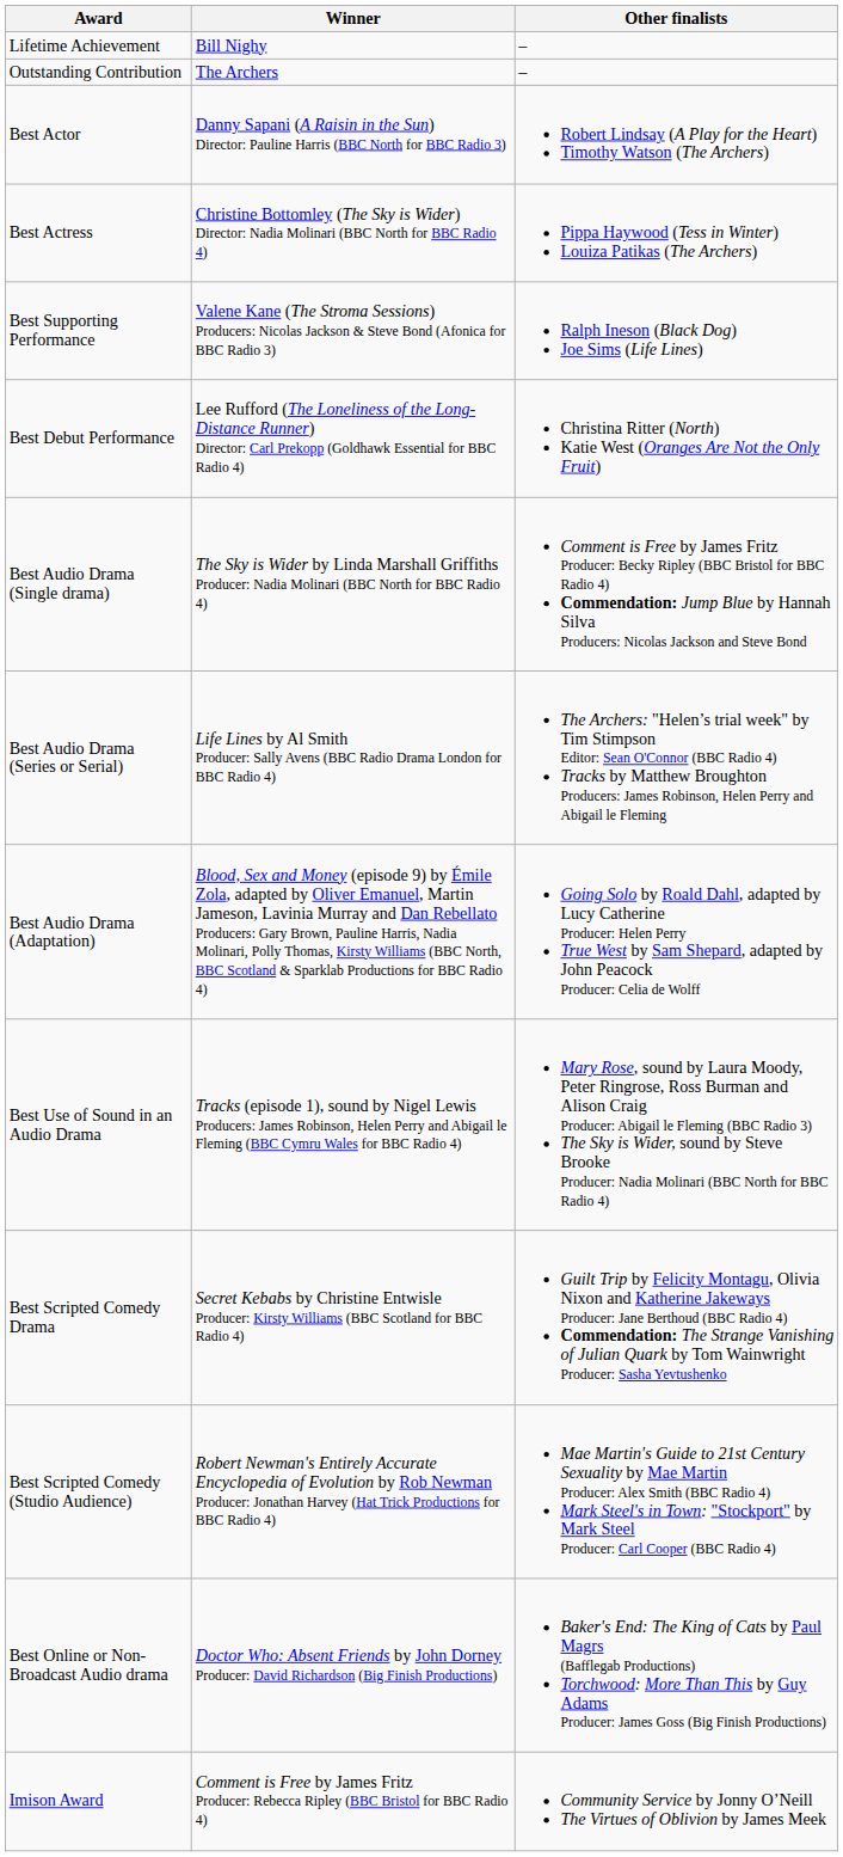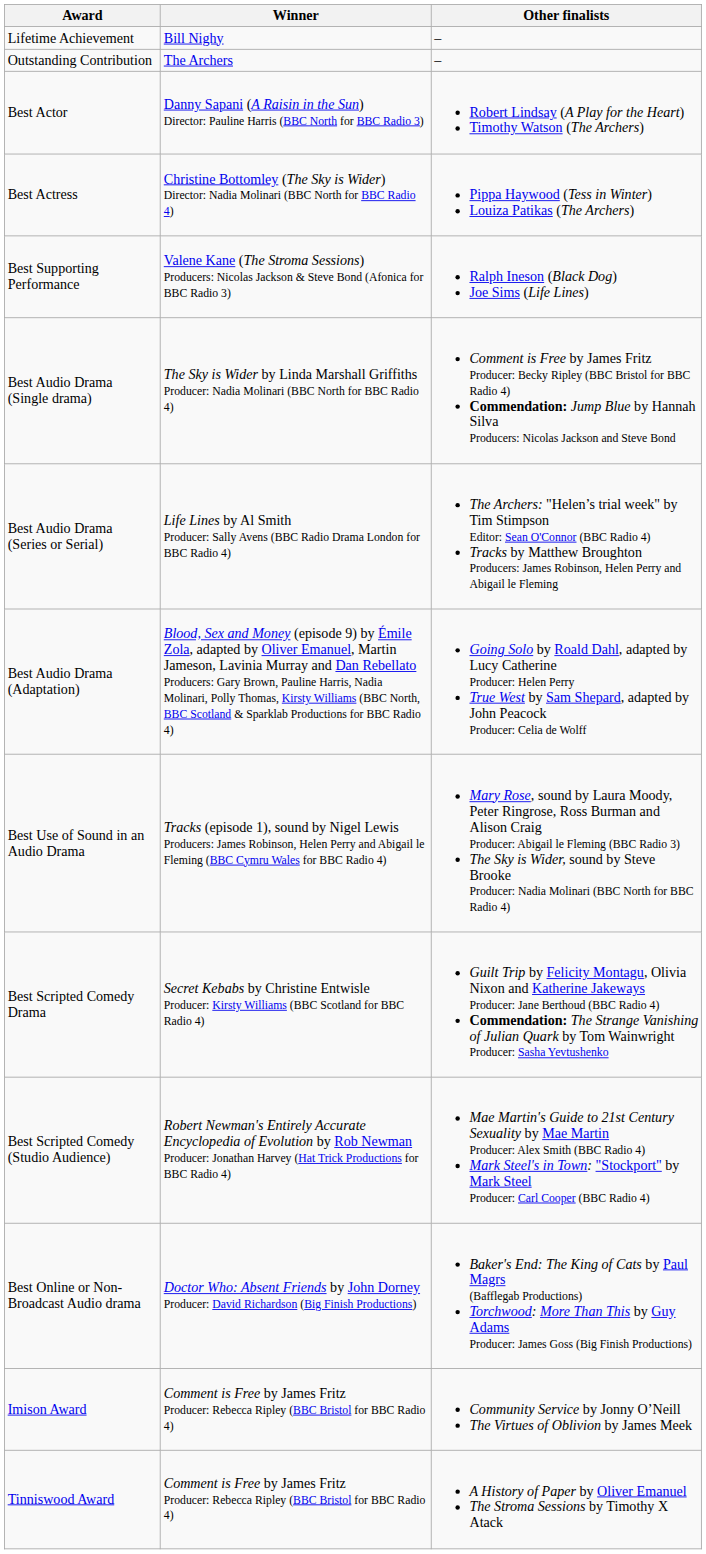 <table class="wikitable">
 <tr>
 <th style="width:170px">Award</th>
 <th style="width:300px">Winner</th>
 <th style="width:300px">Other finalists</th>
 </tr>
 <tr>
 <td>Lifetime Achievement</td>
 <td><a href='#'>Bill Nighy</a></td>
 <td>–</td>
 </tr>
 <tr>
 <td>Outstanding Contribution</td>
 <td><a href='#'>The Archers</a></td>
 <td>–</td>
 </tr>
 <tr>
 <td>Best Actor</td>
 <td><a href='#'>Danny Sapani</a> (<em><a href='#'>A Raisin in the Sun</a></em>)<br><small>Director: Pauline Harris (<a href='#'>BBC North</a> for <a href='#'>BBC Radio 3</a>)</small></td>
 <td><br><ul><li><a href='#'>Robert Lindsay</a> (<em>A Play for the Heart</em>)</li><li><a href='#'>Timothy Watson</a> (<em>The Archers</em>)</li></ul></td>
 </tr>
 <tr>
 <td>Best Actress</td>
 <td><a href='#'>Christine Bottomley</a> (<em>The Sky is Wider</em>)<br><small>Director: Nadia Molinari (BBC North for <a href='#'>BBC Radio 4</a>)</small></td>
 <td><br><ul><li><a href='#'>Pippa Haywood</a> (<em>Tess in Winter</em>)</li><li><a href='#'>Louiza Patikas</a> (<em>The Archers</em>)</li></ul></td>
 </tr>
 <tr>
 <td>Best Supporting Performance</td>
 <td><a href='#'>Valene Kane</a> (<em>The Stroma Sessions</em>)<br><small>Producers: Nicolas Jackson & Steve Bond (Afonica for BBC Radio 3)</small></td>
 <td><br><ul><li><a href='#'>Ralph Ineson</a> (<em>Black Dog</em>)</li><li><a href='#'>Joe Sims</a> (<em>Life Lines</em>)</li></ul></td>
-</tr>
-<tr>
-<td>Best Debut Performance</td>
-<td>Lee Rufford (<em><a href='#'>The Loneliness of the Long-Distance Runner</a></em>)<br><small>Director: <a href='#'>Carl Prekopp</a> (Goldhawk Essential for BBC Radio 4)</small></td>
-<td><br><ul><li>Christina Ritter (<em>North</em>)</li><li>Katie West (<em><a href='#'>Oranges Are Not the Only Fruit</a></em>)</li></ul></td>
 </tr>
 <tr>
 <td>Best Audio Drama<br>(Single drama)</td>
 <td><em>The Sky is Wider</em> by Linda Marshall Griffiths<br><small>Producer: Nadia Molinari (BBC North for BBC Radio 4)</small></td>
 <td><br><ul><li><em>Comment is Free</em> by James Fritz<br><small>Producer: Becky Ripley (BBC Bristol for BBC Radio 4)</small></li><li><strong>Commendation:</strong> <em>Jump Blue</em> by Hannah Silva<br><small>Producers: Nicolas Jackson and Steve Bond</small></li></ul></td>
 </tr>
 <tr>
 <td>Best Audio Drama<br>(Series or Serial)</td>
 <td><em>Life Lines</em> by Al Smith<br><small>Producer: Sally Avens (BBC Radio Drama London for BBC Radio 4)</small></td>
 <td><br><ul><li><em>The Archers:</em> "Helen’s trial week" by Tim Stimpson<br><small>Editor: <a href='#'>Sean O'Connor</a> (BBC Radio 4)</small></li><li><em>Tracks</em> by Matthew Broughton<br><small>Producers: James Robinson, Helen Perry and Abigail le Fleming</small></li></ul></td>
 </tr>
 <tr>
 <td>Best Audio Drama<br>(Adaptation)</td>
 <td><em><a href='#'>Blood, Sex and Money</a></em> (episode 9) by <a href='#'>Émile Zola</a>, adapted by <a href='#'>Oliver Emanuel</a>, Martin Jameson, Lavinia Murray and <a href='#'>Dan Rebellato</a><br><small>Producers: Gary Brown, Pauline Harris, Nadia Molinari, Polly Thomas, <a href='#'>Kirsty Williams</a> (BBC North, <a href='#'>BBC Scotland</a> & Sparklab Productions for BBC Radio 4)</small></td>
 <td><br><ul><li><em><a href='#'>Going Solo</a></em> by <a href='#'>Roald Dahl</a>, adapted by Lucy Catherine<br><small>Producer: Helen Perry</small></li><li><em><a href='#'>True West</a></em> by <a href='#'>Sam Shepard</a>, adapted by John Peacock<br><small>Producer: Celia de Wolff</small></li></ul></td>
 </tr>
 <tr>
 <td>Best Use of Sound in an Audio Drama</td>
 <td><em>Tracks</em> (episode 1), sound by Nigel Lewis<br><small>Producers: James Robinson, Helen Perry and Abigail le Fleming (<a href='#'>BBC Cymru Wales</a> for BBC Radio 4)</small></td>
 <td><br><ul><li><em><a href='#'>Mary Rose</a></em>, sound by Laura Moody, Peter Ringrose, Ross Burman and Alison Craig<br><small>Producer: Abigail le Fleming (BBC Radio 3)</small></li><li><em>The Sky is Wider,</em> sound by Steve Brooke<br><small>Producer: Nadia Molinari (BBC North for BBC Radio 4)</small></li></ul></td>
 </tr>
 <tr>
 <td>Best Scripted Comedy Drama</td>
 <td><em>Secret Kebabs</em> by Christine Entwisle<br><small>Producer: <a href='#'>Kirsty Williams</a> (BBC Scotland for BBC Radio 4)</small></td>
 <td><br><ul><li><em>Guilt Trip</em> by <a href='#'>Felicity Montagu</a>, Olivia Nixon and <a href='#'>Katherine Jakeways</a><br><small>Producer: Jane Berthoud (BBC Radio 4)</small></li><li><strong>Commendation:</strong> <em>The Strange Vanishing of Julian Quark</em> by Tom Wainwright<br><small>Producer: <a href='#'>Sasha Yevtushenko</a></small></li></ul></td>
 </tr>
 <tr>
 <td>Best Scripted Comedy<br>(Studio Audience)</td>
 <td><em>Robert Newman's Entirely Accurate Encyclopedia of Evolution</em> by <a href='#'>Rob Newman</a><br><small>Producer: Jonathan Harvey (<a href='#'>Hat Trick Productions</a> for BBC Radio 4)</small></td>
 <td><br><ul><li><em>Mae Martin's Guide to 21st Century Sexuality</em> by <a href='#'>Mae Martin</a><br><small>Producer: Alex Smith (BBC Radio 4)</small></li><li><em><a href='#'>Mark Steel's in Town</a>:</em> <a href='#'>"Stockport"</a> by <a href='#'>Mark Steel</a><br><small>Producer: <a href='#'>Carl Cooper</a> (BBC Radio 4)</small></li></ul></td>
 </tr>
 <tr>
 <td>Best Online or Non-Broadcast Audio drama</td>
 <td><em><a href='#'>Doctor Who: Absent Friends</a></em> by <a href='#'>John Dorney</a><br><small>Producer: <a href='#'>David Richardson</a> (<a href='#'>Big Finish Productions</a>)</small></td>
 <td><br><ul><li><em>Baker's End: The King of Cats</em> by <a href='#'>Paul Magrs</a><br><small>(Bafflegab Productions)</small></li><li><em><a href='#'>Torchwood</a>: <a href='#'>More Than This</a></em> by <a href='#'>Guy Adams</a><br><small>Producer: James Goss (Big Finish Productions)</small></li></ul></td>
 </tr>
 <tr>
 <td><a href='#'>Imison Award</a></td>
 <td><em>Comment is Free</em> by James Fritz<br><small>Producer: Rebecca Ripley (<a href='#'>BBC Bristol</a> for BBC Radio 4)</small></td>
 <td><br><ul><li><em>Community Service</em> by Jonny O’Neill</li><li><em>The Virtues of Oblivion</em> by James Meek</li></ul></td>
 </tr>
+<tr>
+<td><a href='#'>Tinniswood Award</a></td>
+<td><em>Comment is Free</em> by James Fritz<br><small>Producer: Rebecca Ripley (<a href='#'>BBC Bristol</a> for BBC Radio 4)</small></td>
+<td><br><ul><li><em>A History of Paper</em> by <a href='#'>Oliver Emanuel</a></li><li><em>The Stroma Sessions</em> by Timothy X Atack</li></ul></td>
+</tr>
 </table>
